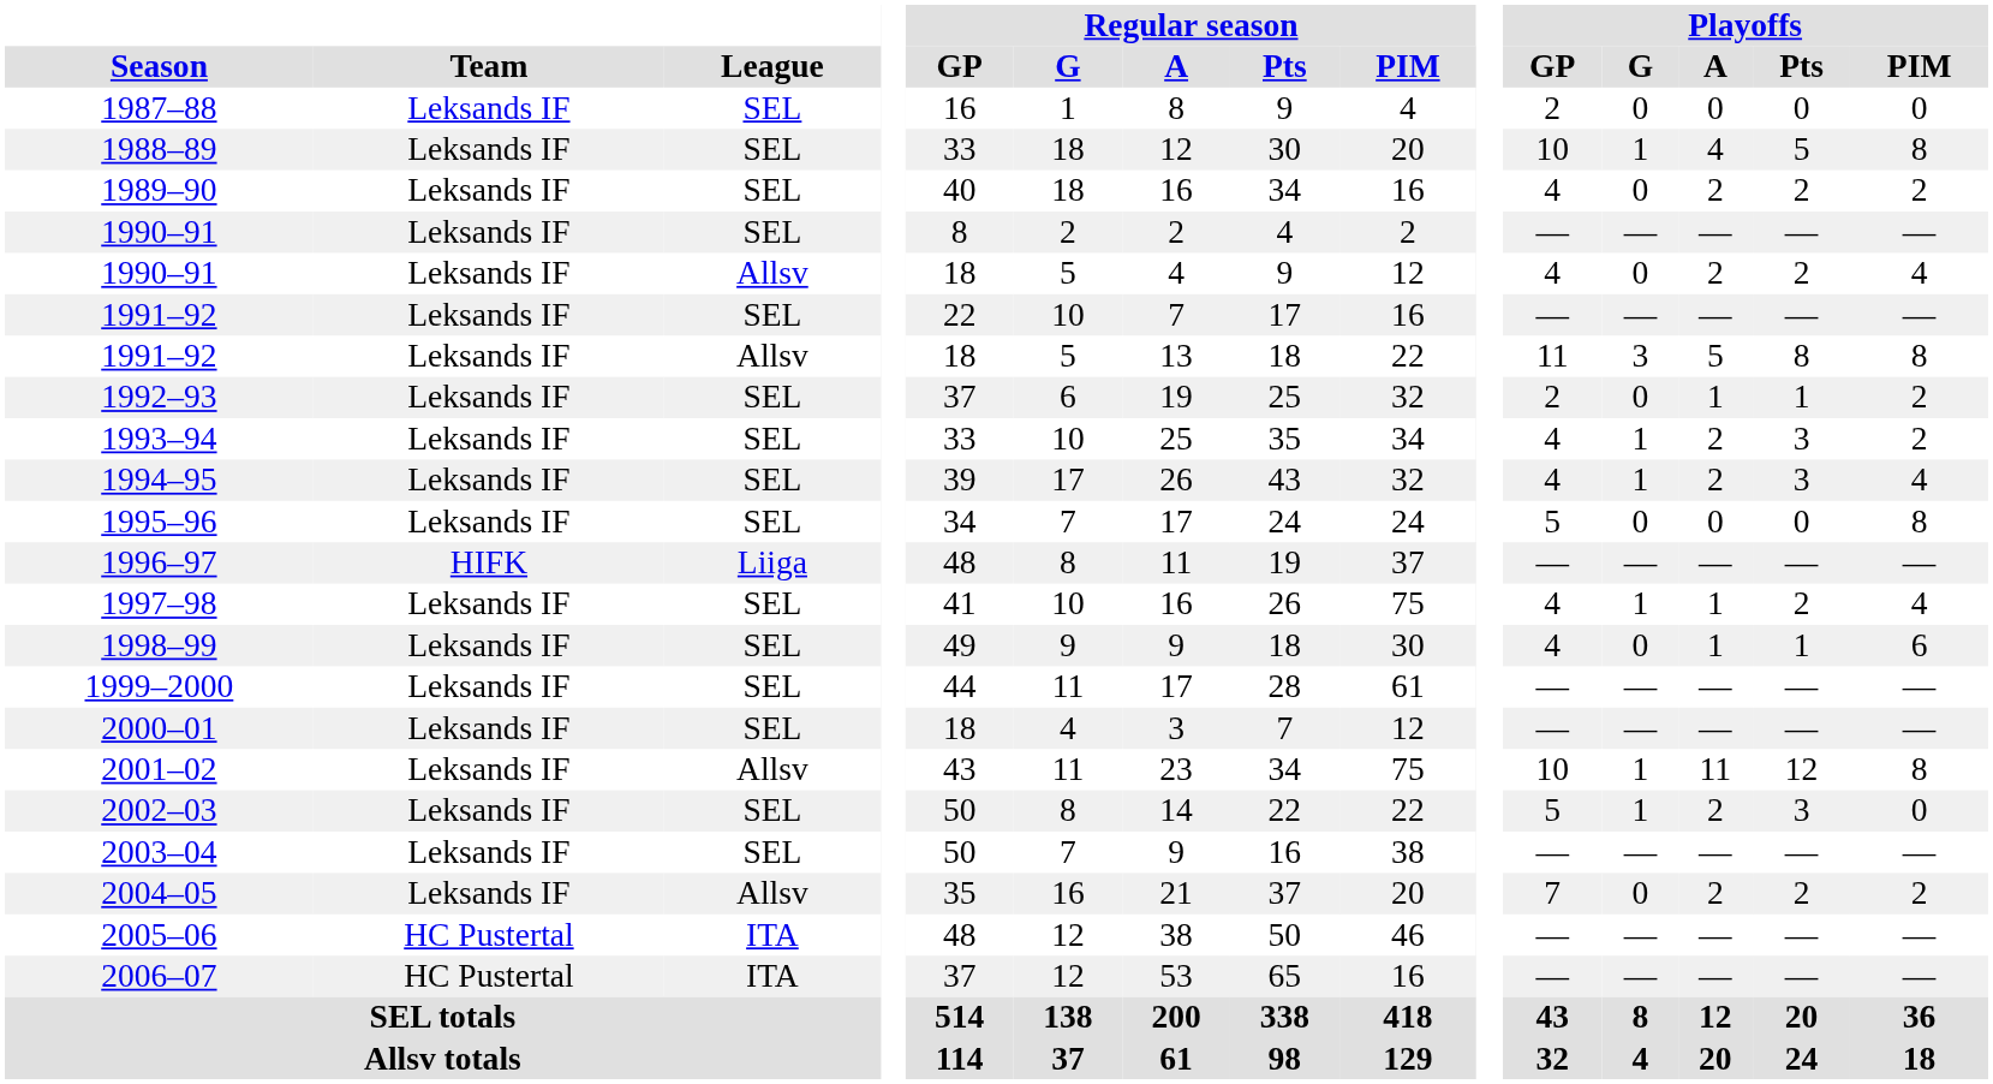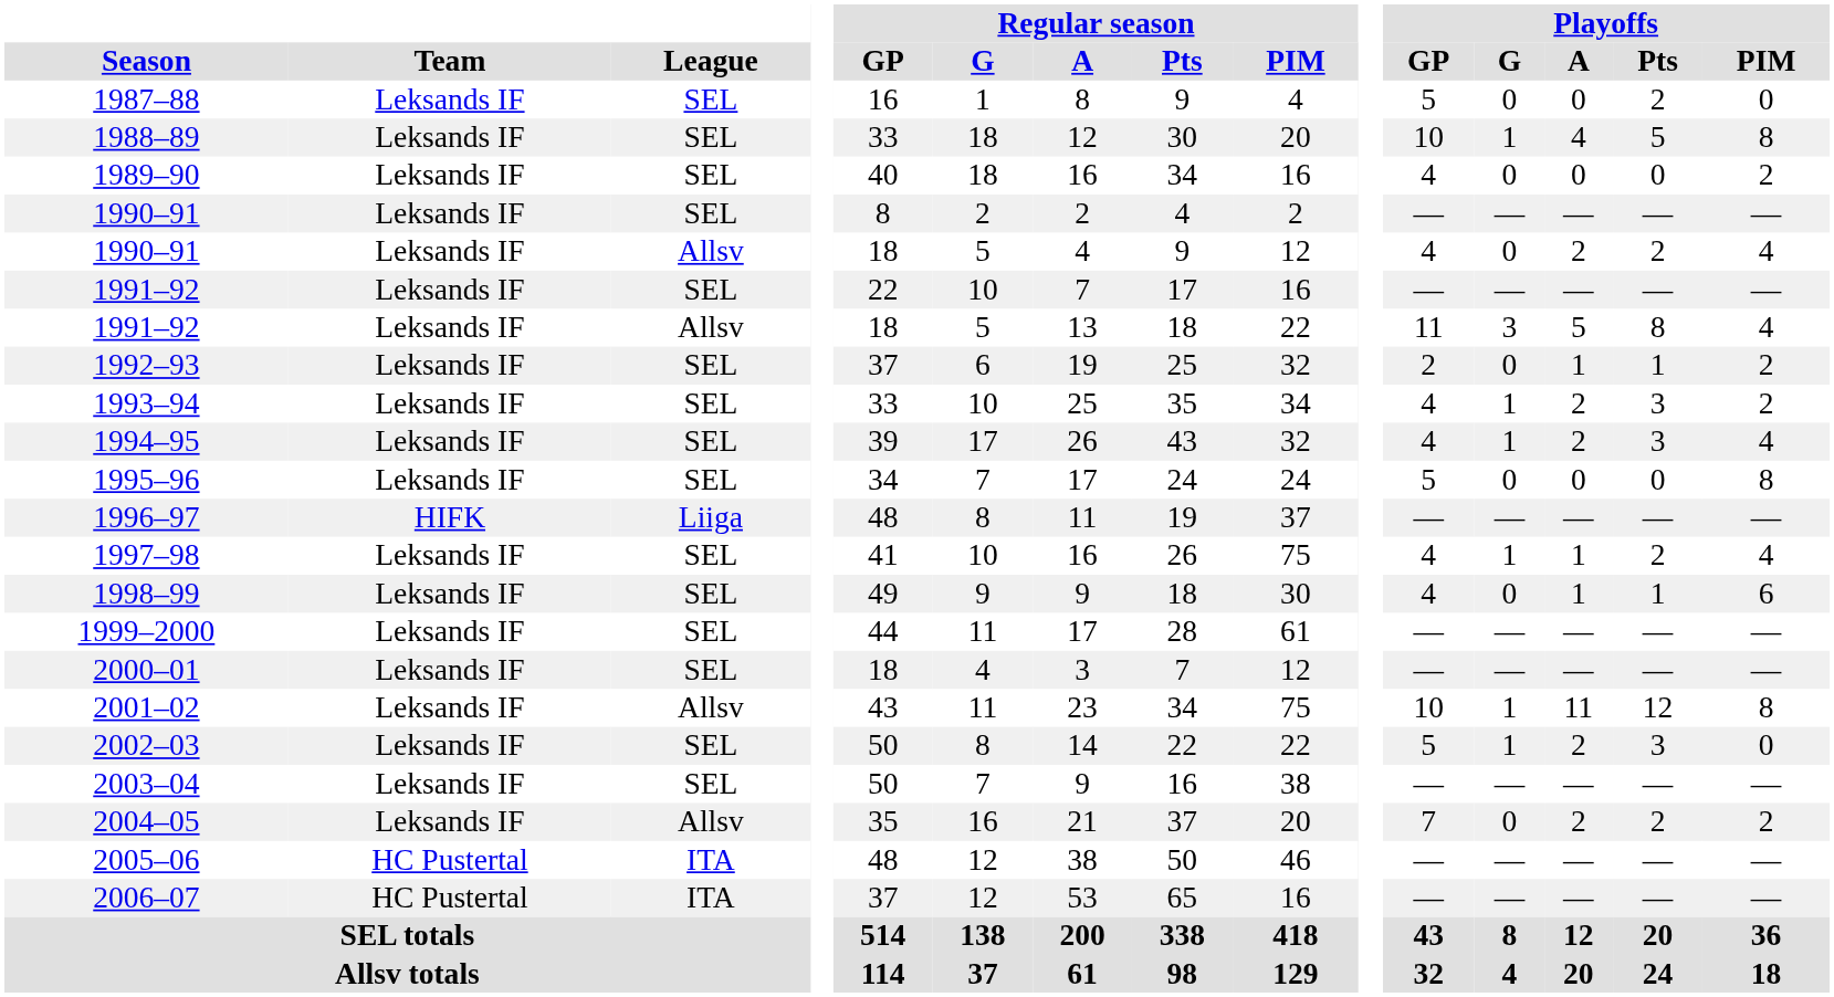 <table border="0" cellpadding="1" cellspacing="0" style="text-align:center; width:60em">
 <tr bgcolor="#e0e0e0">
 <th colspan="3" bgcolor="#ffffff"> </th>
 <th rowspan="99" bgcolor="#ffffff"> </th>
 <th colspan="5"><a href='#'>Regular season</a></th>
 <th rowspan="99" bgcolor="#ffffff"> </th>
 <th colspan="5"><a href='#'>Playoffs</a></th>
 </tr>
 <tr bgcolor="#e0e0e0">
 <th><a href='#'>Season</a></th>
 <th>Team</th>
 <th>League</th>
 <th>GP</th>
 <th><a href='#'>G</a></th>
 <th><a href='#'>A</a></th>
 <th><a href='#'>Pts</a></th>
 <th><a href='#'>PIM</a></th>
 <th>GP</th>
 <th>G</th>
 <th>A</th>
 <th>Pts</th>
 <th>PIM</th>
 </tr>
 <tr>
 <td><a href='#'>1987–88</a></td>
 <td><a href='#'>Leksands IF</a></td>
 <td><a href='#'>SEL</a></td>
 <td>16</td>
 <td>1</td>
 <td>8</td>
 <td>9</td>
 <td>4</td>
-<td>2</td>
+<td>5</td>
 <td>0</td>
 <td>0</td>
-<td>0</td>
+<td>2</td>
 <td>0</td>
 </tr>
 <tr bgcolor="#f0f0f0">
 <td><a href='#'>1988–89</a></td>
 <td>Leksands IF</td>
 <td>SEL</td>
 <td>33</td>
 <td>18</td>
 <td>12</td>
 <td>30</td>
 <td>20</td>
 <td>10</td>
 <td>1</td>
 <td>4</td>
 <td>5</td>
 <td>8</td>
 </tr>
 <tr>
 <td><a href='#'>1989–90</a></td>
 <td>Leksands IF</td>
 <td>SEL</td>
 <td>40</td>
 <td>18</td>
 <td>16</td>
 <td>34</td>
 <td>16</td>
 <td>4</td>
 <td>0</td>
-<td>2</td>
-<td>2</td>
+<td>0</td>
+<td>0</td>
 <td>2</td>
 </tr>
 <tr bgcolor="#f0f0f0">
 <td><a href='#'>1990–91</a></td>
 <td>Leksands IF</td>
 <td>SEL</td>
 <td>8</td>
 <td>2</td>
 <td>2</td>
 <td>4</td>
 <td>2</td>
 <td>—</td>
 <td>—</td>
 <td>—</td>
 <td>—</td>
 <td>—</td>
 </tr>
 <tr>
 <td><a href='#'>1990–91</a></td>
 <td>Leksands IF</td>
 <td><a href='#'>Allsv</a></td>
 <td>18</td>
 <td>5</td>
 <td>4</td>
 <td>9</td>
 <td>12</td>
 <td>4</td>
 <td>0</td>
 <td>2</td>
 <td>2</td>
 <td>4</td>
 </tr>
 <tr bgcolor="#f0f0f0">
 <td><a href='#'>1991–92</a></td>
 <td>Leksands IF</td>
 <td>SEL</td>
 <td>22</td>
 <td>10</td>
 <td>7</td>
 <td>17</td>
 <td>16</td>
 <td>—</td>
 <td>—</td>
 <td>—</td>
 <td>—</td>
 <td>—</td>
 </tr>
 <tr>
 <td><a href='#'>1991–92</a></td>
 <td>Leksands IF</td>
 <td>Allsv</td>
 <td>18</td>
 <td>5</td>
 <td>13</td>
 <td>18</td>
 <td>22</td>
 <td>11</td>
 <td>3</td>
 <td>5</td>
 <td>8</td>
-<td>8</td>
+<td>4</td>
 </tr>
 <tr bgcolor="#f0f0f0">
 <td><a href='#'>1992–93</a></td>
 <td>Leksands IF</td>
 <td>SEL</td>
 <td>37</td>
 <td>6</td>
 <td>19</td>
 <td>25</td>
 <td>32</td>
 <td>2</td>
 <td>0</td>
 <td>1</td>
 <td>1</td>
 <td>2</td>
 </tr>
 <tr>
 <td><a href='#'>1993–94</a></td>
 <td>Leksands IF</td>
 <td>SEL</td>
 <td>33</td>
 <td>10</td>
 <td>25</td>
 <td>35</td>
 <td>34</td>
 <td>4</td>
 <td>1</td>
 <td>2</td>
 <td>3</td>
 <td>2</td>
 </tr>
 <tr bgcolor="#f0f0f0">
 <td><a href='#'>1994–95</a></td>
 <td>Leksands IF</td>
 <td>SEL</td>
 <td>39</td>
 <td>17</td>
 <td>26</td>
 <td>43</td>
 <td>32</td>
 <td>4</td>
 <td>1</td>
 <td>2</td>
 <td>3</td>
 <td>4</td>
 </tr>
 <tr>
 <td><a href='#'>1995–96</a></td>
 <td>Leksands IF</td>
 <td>SEL</td>
 <td>34</td>
 <td>7</td>
 <td>17</td>
 <td>24</td>
 <td>24</td>
 <td>5</td>
 <td>0</td>
 <td>0</td>
 <td>0</td>
 <td>8</td>
 </tr>
 <tr bgcolor="#f0f0f0">
 <td><a href='#'>1996–97</a></td>
 <td><a href='#'>HIFK</a></td>
 <td><a href='#'>Liiga</a></td>
 <td>48</td>
 <td>8</td>
 <td>11</td>
 <td>19</td>
 <td>37</td>
 <td>—</td>
 <td>—</td>
 <td>—</td>
 <td>—</td>
 <td>—</td>
 </tr>
 <tr>
 <td><a href='#'>1997–98</a></td>
 <td>Leksands IF</td>
 <td>SEL</td>
 <td>41</td>
 <td>10</td>
 <td>16</td>
 <td>26</td>
 <td>75</td>
 <td>4</td>
 <td>1</td>
 <td>1</td>
 <td>2</td>
 <td>4</td>
 </tr>
 <tr bgcolor="#f0f0f0">
 <td><a href='#'>1998–99</a></td>
 <td>Leksands IF</td>
 <td>SEL</td>
 <td>49</td>
 <td>9</td>
 <td>9</td>
 <td>18</td>
 <td>30</td>
 <td>4</td>
 <td>0</td>
 <td>1</td>
 <td>1</td>
 <td>6</td>
 </tr>
 <tr>
 <td><a href='#'>1999–2000</a></td>
 <td>Leksands IF</td>
 <td>SEL</td>
 <td>44</td>
 <td>11</td>
 <td>17</td>
 <td>28</td>
 <td>61</td>
 <td>—</td>
 <td>—</td>
 <td>—</td>
 <td>—</td>
 <td>—</td>
 </tr>
 <tr bgcolor="#f0f0f0">
 <td><a href='#'>2000–01</a></td>
 <td>Leksands IF</td>
 <td>SEL</td>
 <td>18</td>
 <td>4</td>
 <td>3</td>
 <td>7</td>
 <td>12</td>
 <td>—</td>
 <td>—</td>
 <td>—</td>
 <td>—</td>
 <td>—</td>
 </tr>
 <tr>
 <td><a href='#'>2001–02</a></td>
 <td>Leksands IF</td>
 <td>Allsv</td>
 <td>43</td>
 <td>11</td>
 <td>23</td>
 <td>34</td>
 <td>75</td>
 <td>10</td>
 <td>1</td>
 <td>11</td>
 <td>12</td>
 <td>8</td>
 </tr>
 <tr bgcolor="#f0f0f0">
 <td><a href='#'>2002–03</a></td>
 <td>Leksands IF</td>
 <td>SEL</td>
 <td>50</td>
 <td>8</td>
 <td>14</td>
 <td>22</td>
 <td>22</td>
 <td>5</td>
 <td>1</td>
 <td>2</td>
 <td>3</td>
 <td>0</td>
 </tr>
 <tr>
 <td><a href='#'>2003–04</a></td>
 <td>Leksands IF</td>
 <td>SEL</td>
 <td>50</td>
 <td>7</td>
 <td>9</td>
 <td>16</td>
 <td>38</td>
 <td>—</td>
 <td>—</td>
 <td>—</td>
 <td>—</td>
 <td>—</td>
 </tr>
 <tr bgcolor="#f0f0f0">
 <td><a href='#'>2004–05</a></td>
 <td>Leksands IF</td>
 <td>Allsv</td>
 <td>35</td>
 <td>16</td>
 <td>21</td>
 <td>37</td>
 <td>20</td>
 <td>7</td>
 <td>0</td>
 <td>2</td>
 <td>2</td>
 <td>2</td>
 </tr>
 <tr>
 <td><a href='#'>2005–06</a></td>
 <td><a href='#'>HC Pustertal</a></td>
 <td><a href='#'>ITA</a></td>
 <td>48</td>
 <td>12</td>
 <td>38</td>
 <td>50</td>
 <td>46</td>
 <td>—</td>
 <td>—</td>
 <td>—</td>
 <td>—</td>
 <td>—</td>
 </tr>
 <tr bgcolor="#f0f0f0">
 <td><a href='#'>2006–07</a></td>
 <td>HC Pustertal</td>
 <td>ITA</td>
 <td>37</td>
 <td>12</td>
 <td>53</td>
 <td>65</td>
 <td>16</td>
 <td>—</td>
 <td>—</td>
 <td>—</td>
 <td>—</td>
 <td>—</td>
 </tr>
 <tr bgcolor="#e0e0e0">
 <th colspan="3">SEL totals</th>
 <th>514</th>
 <th>138</th>
 <th>200</th>
 <th>338</th>
 <th>418</th>
 <th>43</th>
 <th>8</th>
 <th>12</th>
 <th>20</th>
 <th>36</th>
 </tr>
 <tr bgcolor="#e0e0e0">
 <th colspan="3">Allsv totals</th>
 <th>114</th>
 <th>37</th>
 <th>61</th>
 <th>98</th>
 <th>129</th>
 <th>32</th>
 <th>4</th>
 <th>20</th>
 <th>24</th>
 <th>18</th>
 </tr>
 </table>
